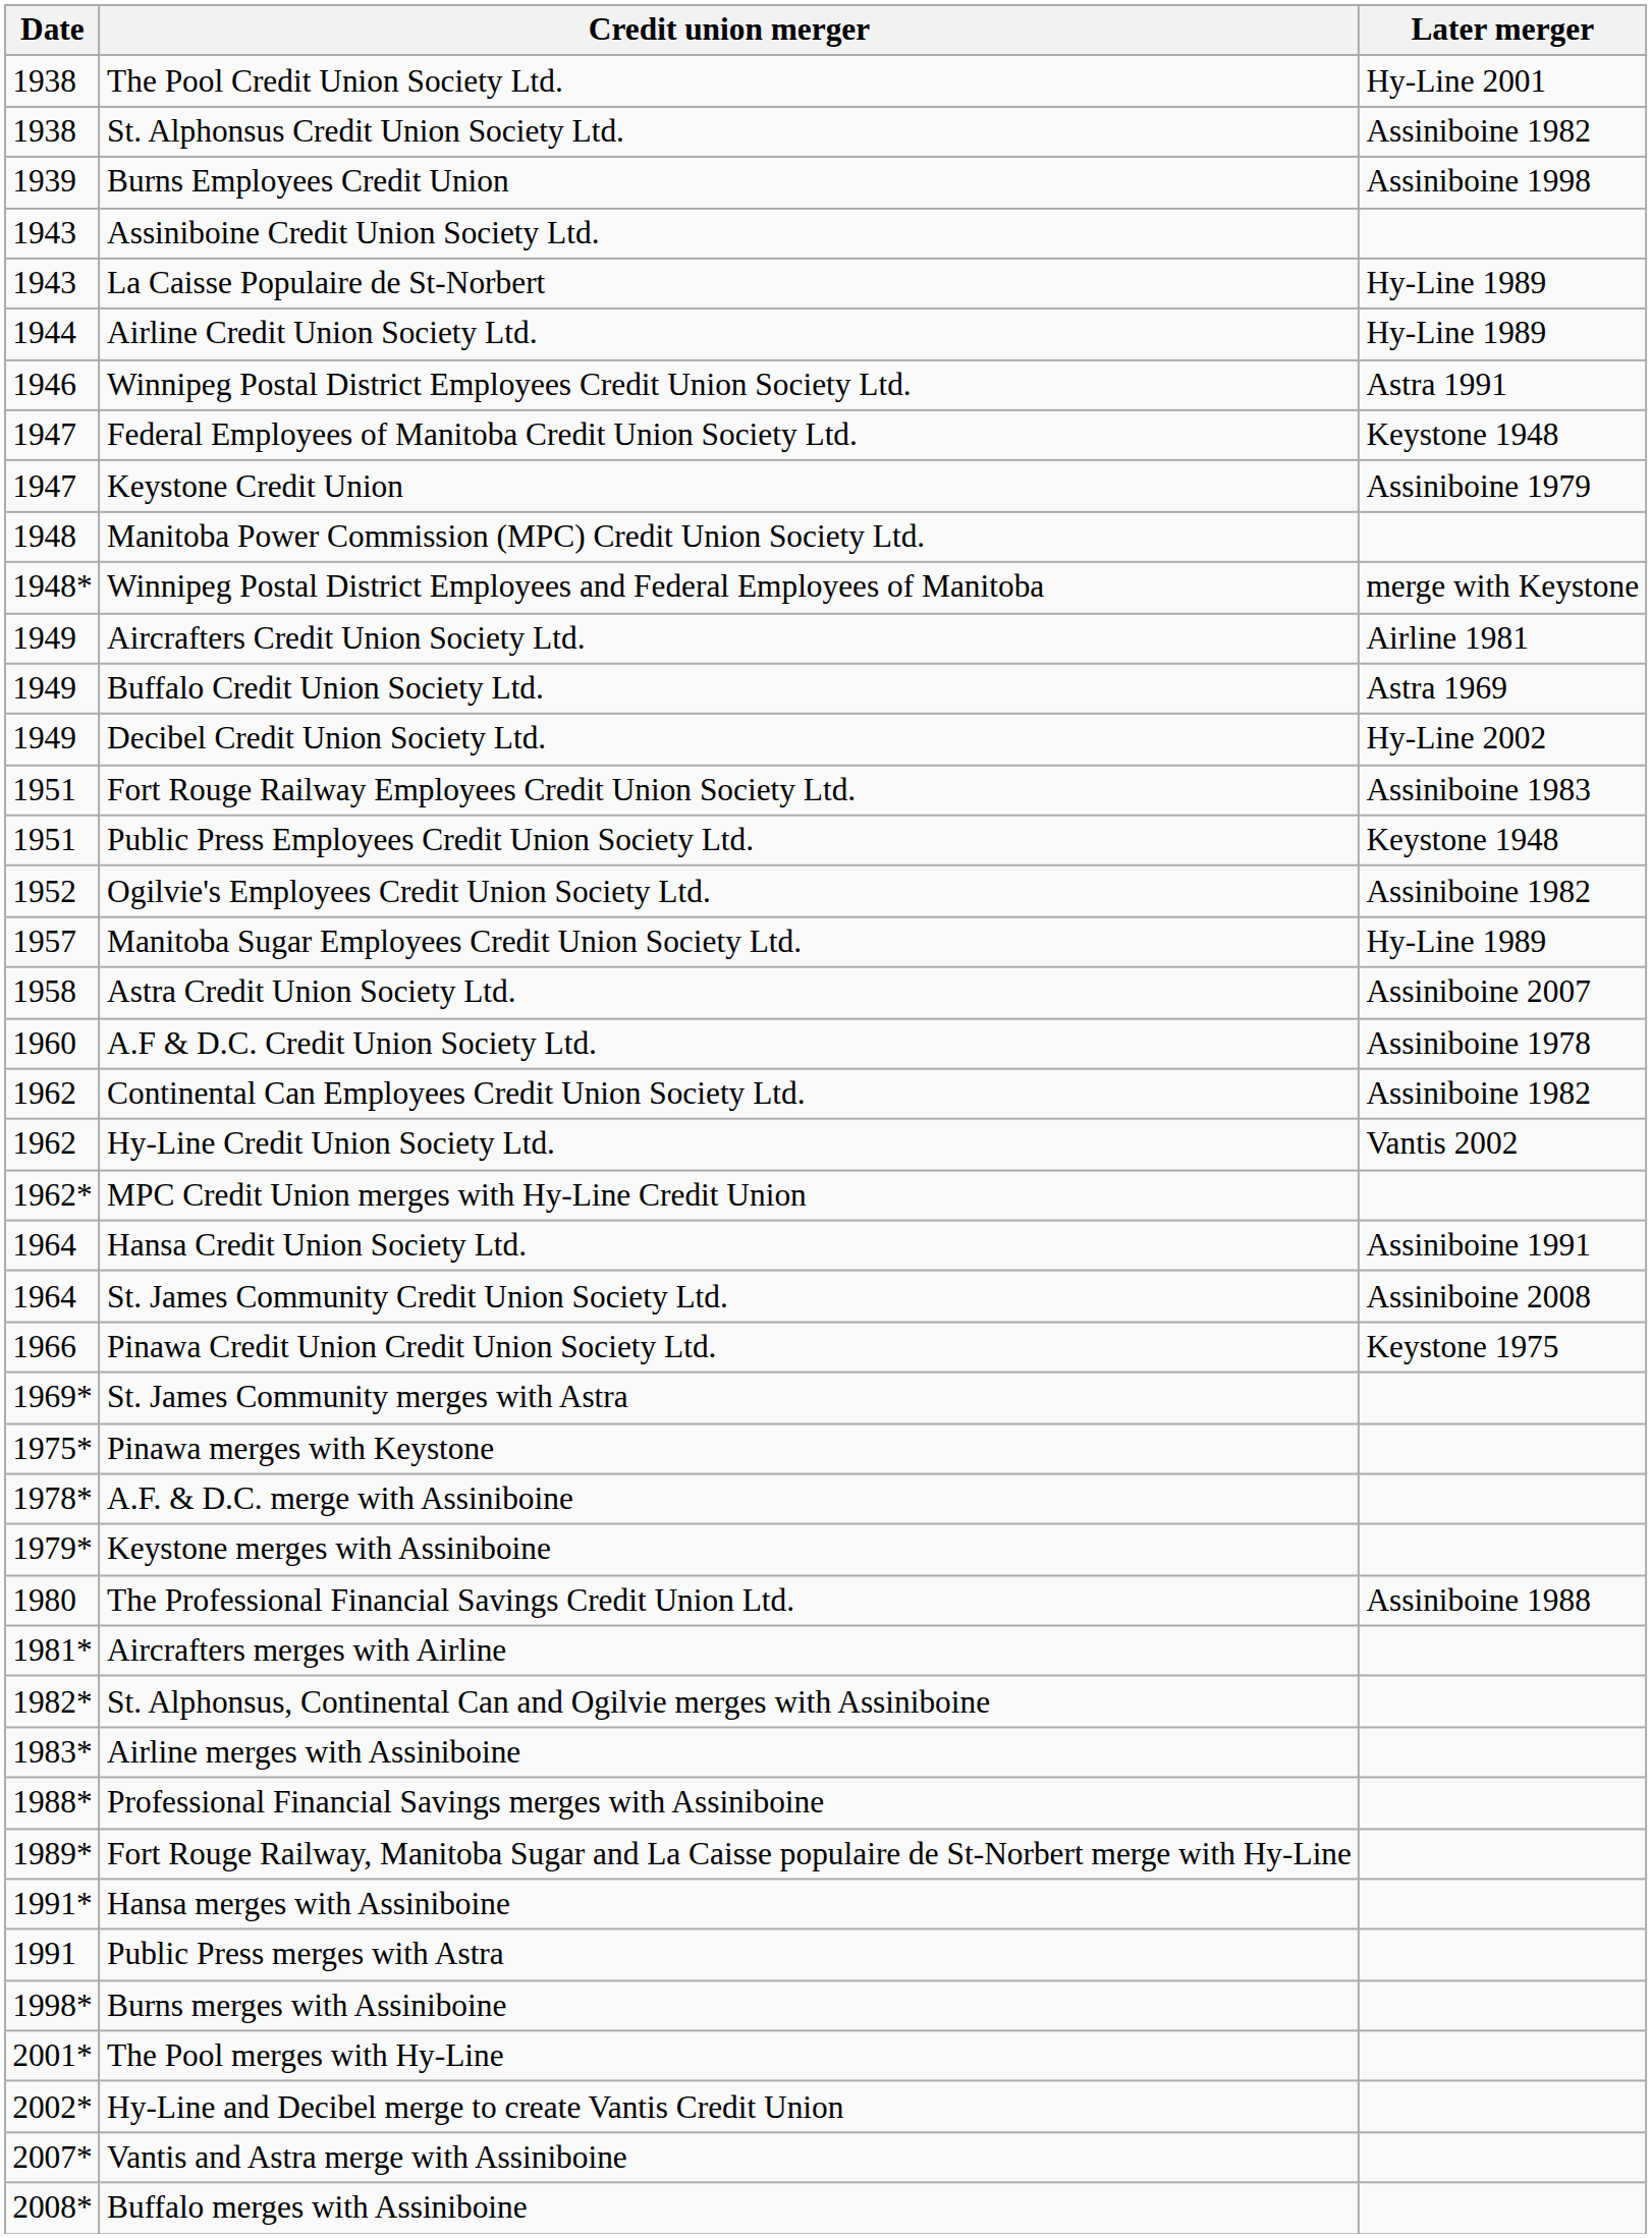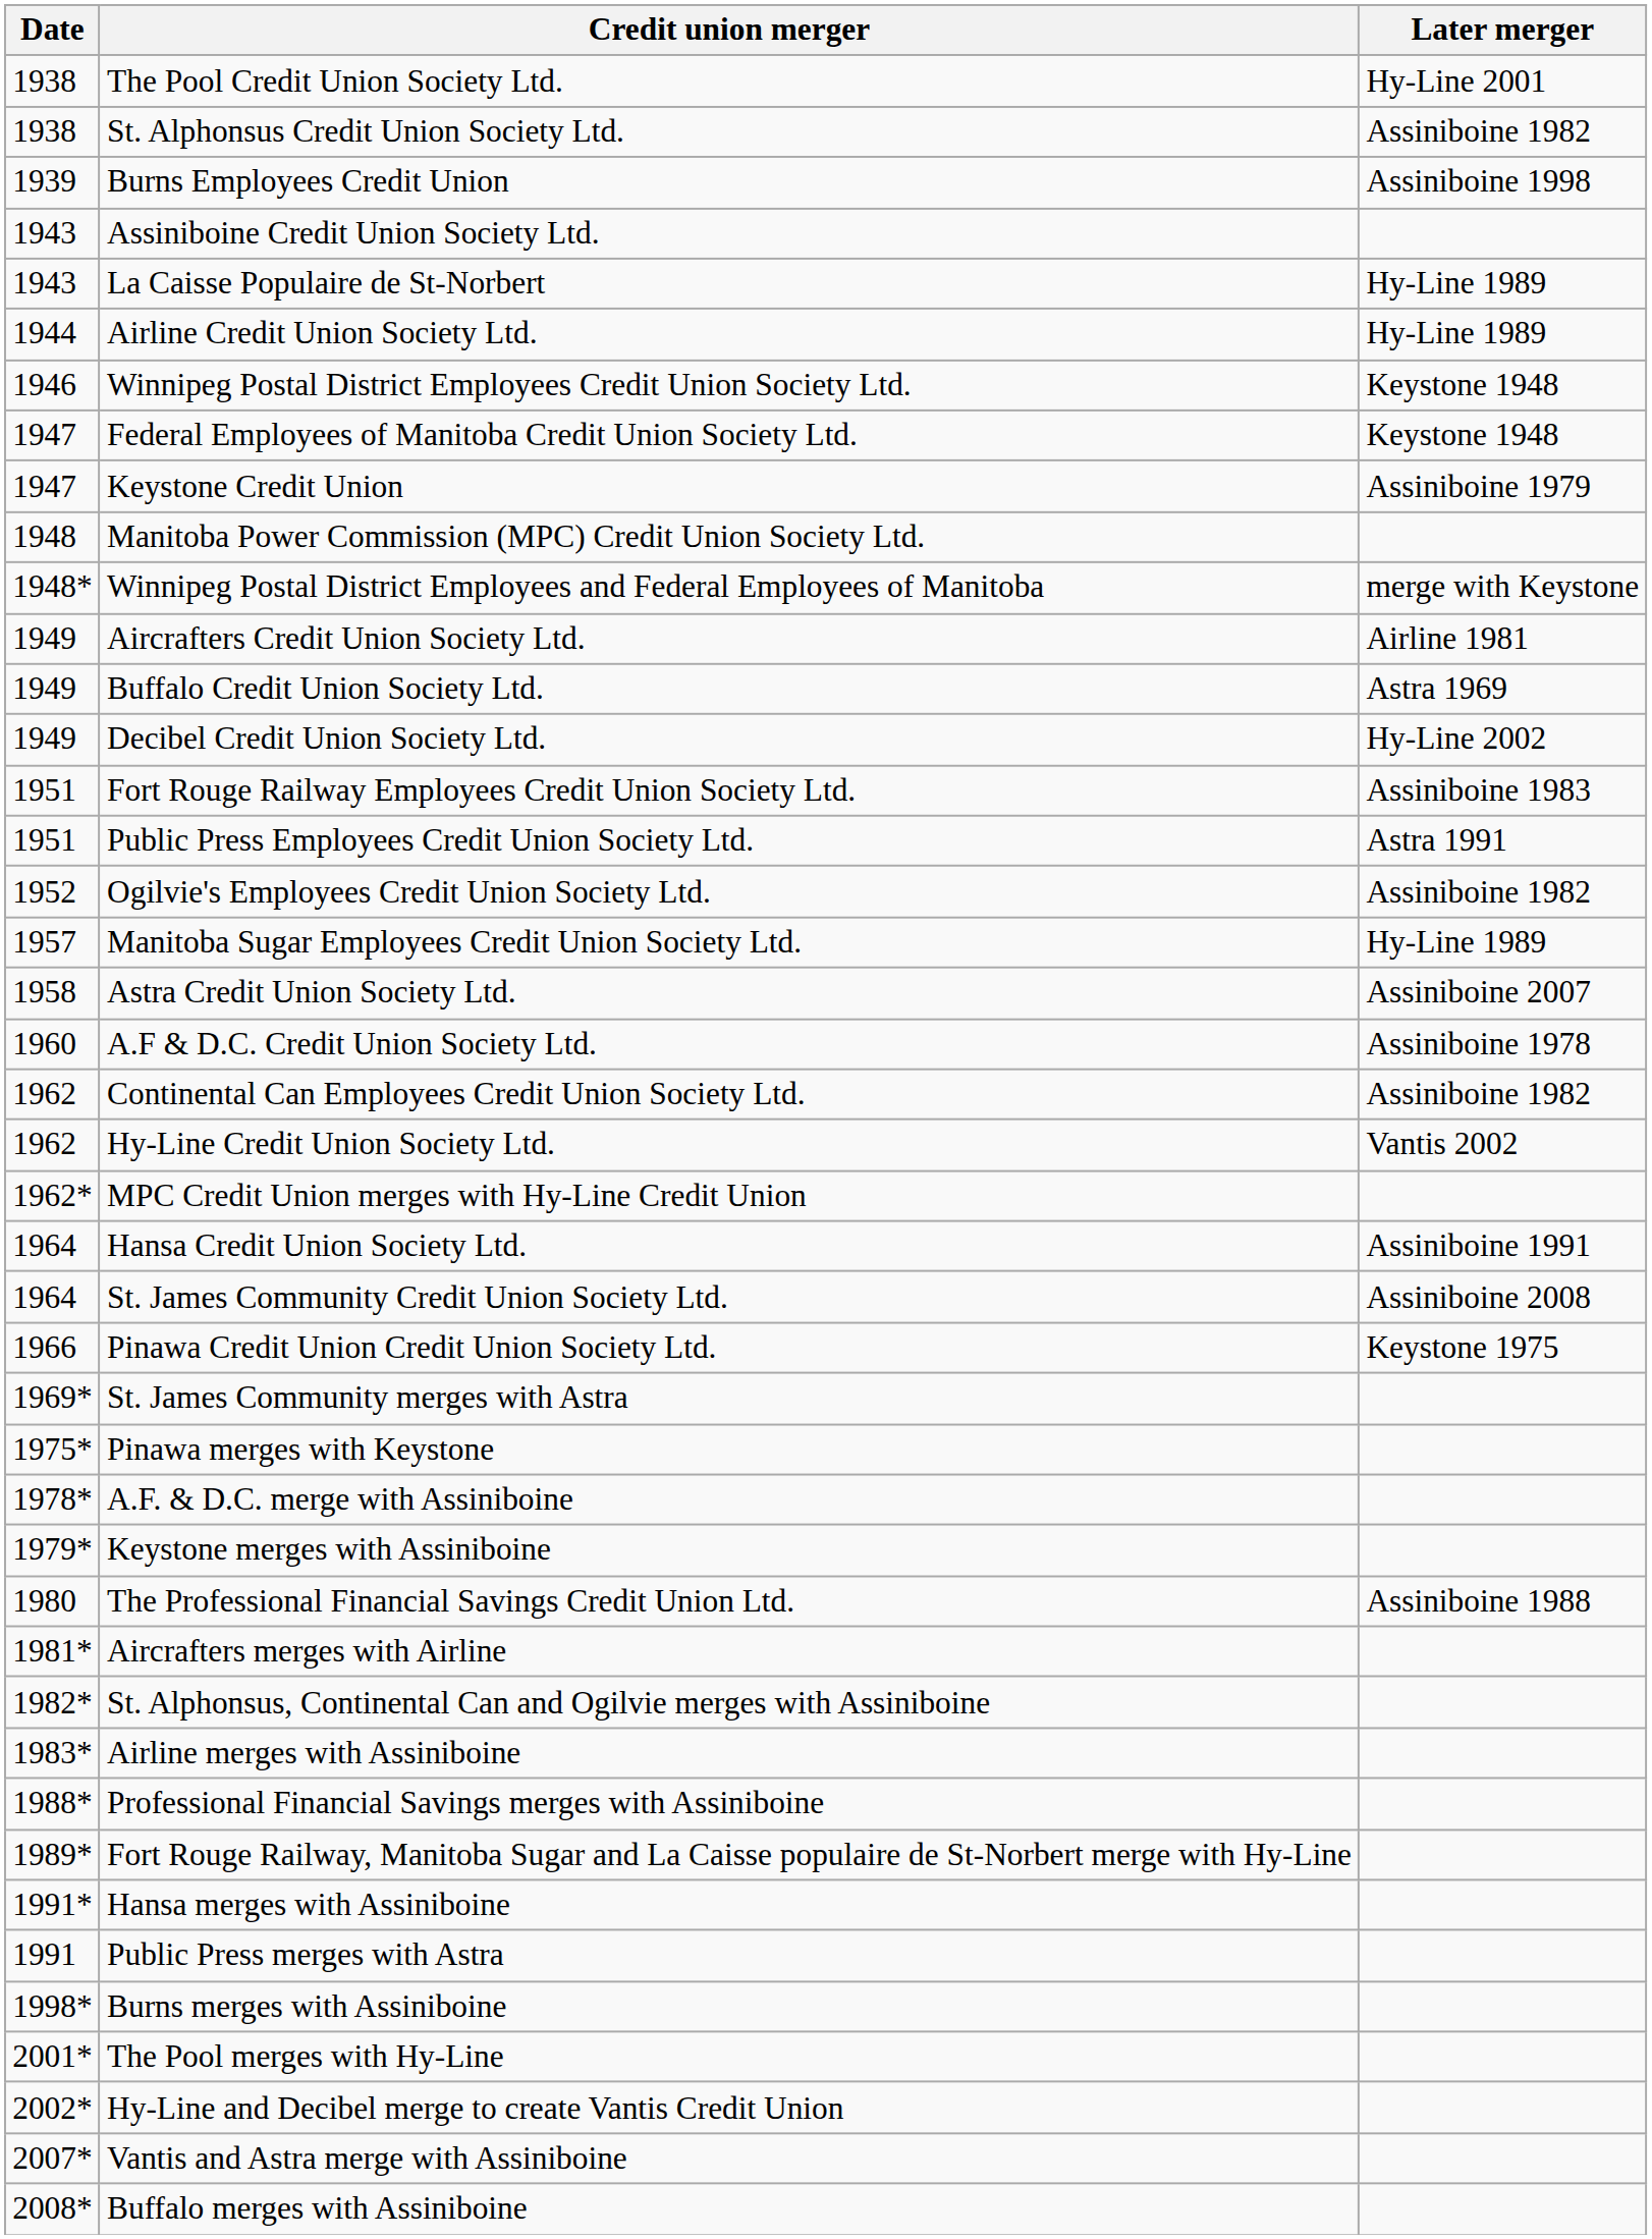 <table class="wikitable collapsible collapsed">
 <tr>
 <th>Date</th>
 <th>Credit union merger</th>
 <th>Later merger</th>
 </tr>
 <tr>
 <td>1938</td>
 <td>The Pool Credit Union Society Ltd.</td>
 <td>Hy-Line 2001</td>
 </tr>
 <tr>
 <td>1938</td>
 <td>St. Alphonsus Credit Union Society Ltd.</td>
 <td>Assiniboine 1982</td>
 </tr>
 <tr>
 <td>1939</td>
 <td>Burns Employees Credit Union</td>
 <td>Assiniboine 1998</td>
 </tr>
 <tr>
 <td>1943</td>
 <td>Assiniboine Credit Union Society Ltd.</td>
 <td></td>
 </tr>
 <tr>
 <td>1943</td>
 <td>La Caisse Populaire de St-Norbert</td>
 <td>Hy-Line 1989</td>
 </tr>
 <tr>
 <td>1944</td>
 <td>Airline Credit Union Society Ltd.</td>
 <td>Hy-Line 1989</td>
 </tr>
 <tr>
 <td>1946</td>
 <td>Winnipeg Postal District Employees Credit Union Society Ltd.</td>
-<td>Astra 1991</td>
+<td>Keystone 1948</td>
 </tr>
 <tr>
 <td>1947</td>
 <td>Federal Employees of Manitoba Credit Union Society Ltd.</td>
 <td>Keystone 1948</td>
 </tr>
 <tr>
 <td>1947</td>
 <td>Keystone Credit Union</td>
 <td>Assiniboine 1979</td>
 </tr>
 <tr>
 <td>1948</td>
 <td>Manitoba Power Commission (MPC) Credit Union Society Ltd.</td>
 <td Hy-Line 1962></td>
 </tr>
 <tr>
 <td>1948*</td>
 <td>Winnipeg Postal District Employees and Federal Employees of Manitoba</td>
 <td>merge with Keystone</td>
 </tr>
 <tr>
 <td>1949</td>
 <td>Aircrafters Credit Union Society Ltd.</td>
 <td>Airline 1981</td>
 </tr>
 <tr>
 <td>1949</td>
 <td>Buffalo Credit Union Society Ltd.</td>
 <td>Astra 1969</td>
 </tr>
 <tr>
 <td>1949</td>
 <td>Decibel Credit Union Society Ltd.</td>
 <td>Hy-Line 2002</td>
 </tr>
 <tr>
 <td>1951</td>
 <td>Fort Rouge Railway Employees Credit Union Society Ltd.</td>
 <td>Assiniboine 1983</td>
 </tr>
 <tr>
 <td>1951</td>
 <td>Public Press Employees Credit Union Society Ltd.</td>
-<td>Keystone 1948</td>
+<td>Astra 1991</td>
 </tr>
 <tr>
 <td>1952</td>
 <td>Ogilvie's Employees Credit Union Society Ltd.</td>
 <td>Assiniboine 1982</td>
 </tr>
 <tr>
 <td>1957</td>
 <td>Manitoba Sugar Employees Credit Union Society Ltd.</td>
 <td>Hy-Line 1989</td>
 </tr>
 <tr>
 <td>1958</td>
 <td>Astra Credit Union Society Ltd.</td>
 <td>Assiniboine 2007</td>
 </tr>
 <tr>
 <td>1960</td>
 <td>A.F & D.C. Credit Union Society Ltd.</td>
 <td>Assiniboine 1978</td>
 </tr>
 <tr>
 <td>1962</td>
 <td>Continental Can Employees Credit Union Society Ltd.</td>
 <td>Assiniboine 1982</td>
 </tr>
 <tr>
 <td>1962</td>
 <td>Hy-Line Credit Union Society Ltd.</td>
 <td>Vantis 2002</td>
 </tr>
 <tr>
 <td>1962*</td>
 <td>MPC Credit Union merges with Hy-Line Credit Union</td>
 <td></td>
 </tr>
 <tr>
 <td>1964</td>
 <td>Hansa Credit Union Society Ltd.</td>
 <td>Assiniboine 1991</td>
 </tr>
 <tr>
 <td>1964</td>
 <td>St. James Community Credit Union Society Ltd.</td>
 <td>Assiniboine 2008</td>
 </tr>
 <tr>
 <td>1966</td>
 <td>Pinawa Credit Union Credit Union Society Ltd.</td>
 <td>Keystone 1975</td>
 </tr>
 <tr>
 <td>1969*</td>
 <td>St. James Community merges with Astra</td>
 <td></td>
 </tr>
 <tr>
 <td>1975*</td>
 <td>Pinawa merges with Keystone</td>
 <td></td>
 </tr>
 <tr>
 <td>1978*</td>
 <td>A.F. & D.C. merge with Assiniboine</td>
 <td></td>
 </tr>
 <tr>
 <td>1979*</td>
 <td>Keystone merges with Assiniboine</td>
 <td></td>
 </tr>
 <tr>
 <td>1980</td>
 <td>The Professional Financial Savings Credit Union Ltd.</td>
 <td>Assiniboine 1988</td>
 </tr>
 <tr>
 <td>1981*</td>
 <td>Aircrafters merges with Airline</td>
 <td></td>
 </tr>
 <tr>
 <td>1982*</td>
 <td>St. Alphonsus, Continental Can and Ogilvie merges with Assiniboine</td>
 <td></td>
 </tr>
 <tr>
 <td>1983*</td>
 <td>Airline merges with Assiniboine</td>
 <td></td>
 </tr>
 <tr>
 <td>1988*</td>
 <td>Professional Financial Savings merges with Assiniboine</td>
 <td></td>
 </tr>
 <tr>
 <td>1989*</td>
 <td>Fort Rouge Railway, Manitoba Sugar and La Caisse populaire de St-Norbert merge with Hy-Line</td>
 <td></td>
 </tr>
 <tr>
 <td>1991*</td>
 <td>Hansa merges with Assiniboine</td>
 <td></td>
 </tr>
 <tr>
 <td>1991</td>
 <td>Public Press merges with Astra</td>
 <td></td>
 </tr>
 <tr>
 <td>1998*</td>
 <td>Burns merges with Assiniboine</td>
 <td></td>
 </tr>
 <tr>
 <td>2001*</td>
 <td>The Pool merges with Hy-Line</td>
 <td></td>
 </tr>
 <tr>
 <td>2002*</td>
 <td>Hy-Line and Decibel merge to create Vantis Credit Union</td>
 <td></td>
 </tr>
 <tr>
 <td>2007*</td>
 <td>Vantis and Astra merge with Assiniboine</td>
 <td></td>
 </tr>
 <tr>
 <td>2008*</td>
 <td>Buffalo merges with Assiniboine</td>
 <td></td>
 </tr>
 </table>
